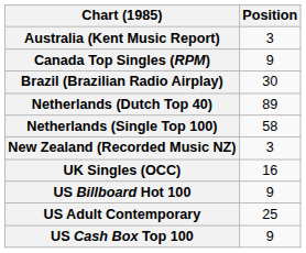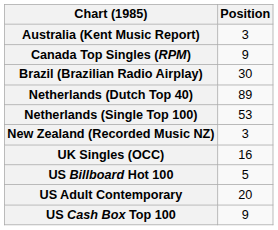 <table class="wikitable sortable plainrowheaders" style="text-align:center">
 <tr>
 <th>Chart (1985)</th>
 <th>Position</th>
 </tr>
 <tr>
 <th scope="row">Australia (Kent Music Report)</th>
 <td>3</td>
 </tr>
 <tr>
 <th scope="row">Canada Top Singles (<em>RPM</em>)</th>
 <td>9</td>
 </tr>
 <tr>
 <th scope="row">Brazil (Brazilian Radio Airplay)</th>
 <td>30</td>
 </tr>
 <tr>
 <th scope="row">Netherlands (Dutch Top 40)</th>
 <td>89</td>
 </tr>
 <tr>
 <th scope="row">Netherlands (Single Top 100)</th>
-<td>58</td>
+<td>53</td>
 </tr>
 <tr>
 <th scope="row">New Zealand (Recorded Music NZ)</th>
 <td>3</td>
 </tr>
 <tr>
 <th scope="row">UK Singles (OCC)</th>
 <td>16</td>
 </tr>
 <tr>
 <th scope="row">US <em>Billboard</em> Hot 100</th>
-<td>9</td>
+<td>5</td>
 </tr>
 <tr>
 <th scope="row">US Adult Contemporary</th>
-<td>25</td>
+<td>20</td>
 </tr>
 <tr>
 <th scope="row">US <em>Cash Box</em> Top 100</th>
 <td>9</td>
 </tr>
 </table>
